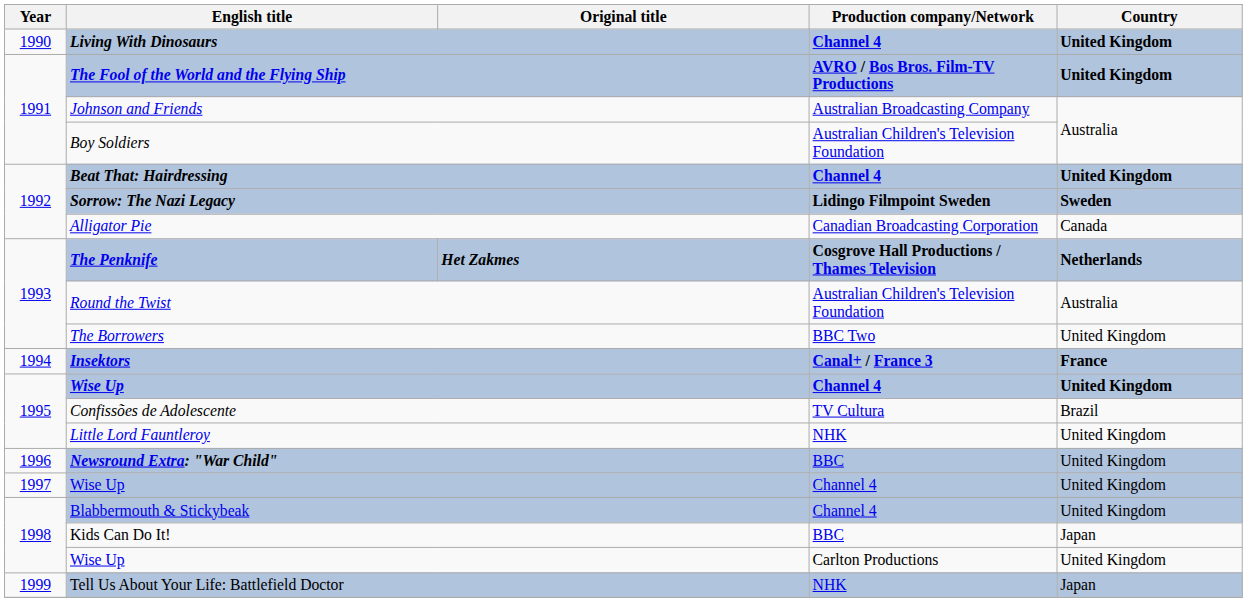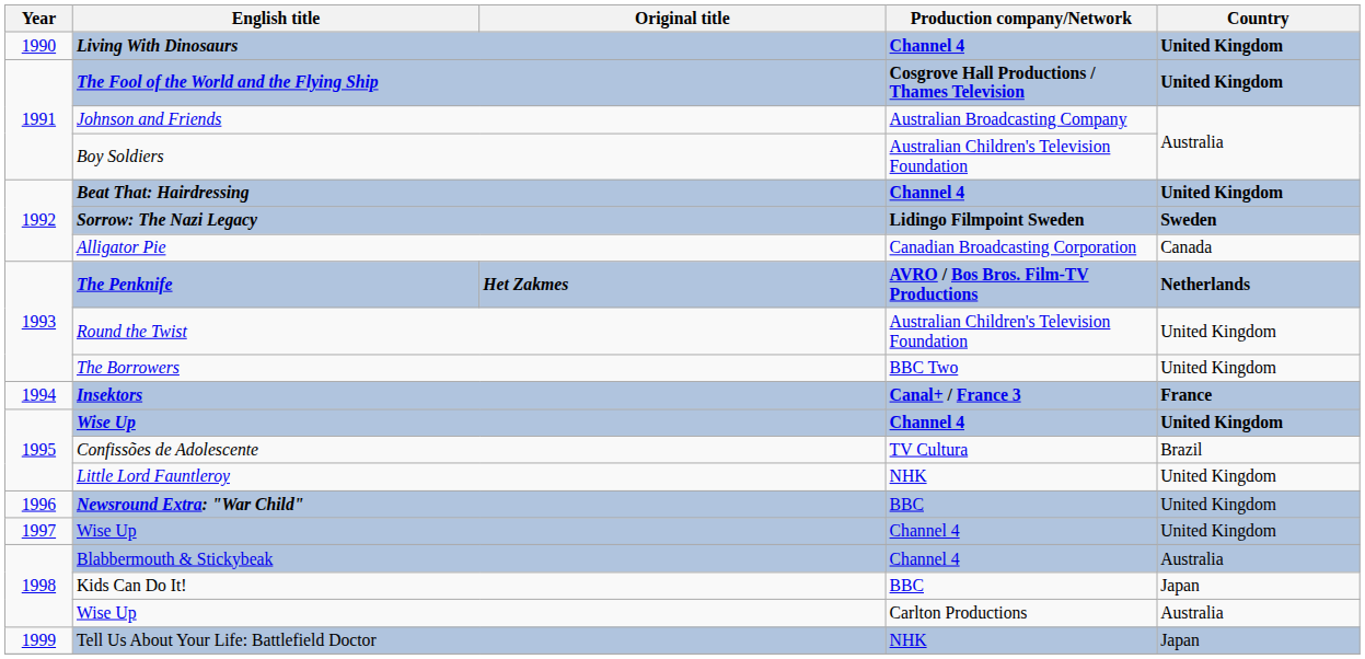 <table class="wikitable" width="100%" border="1" cellpadding="5" cellspacing="0">
 <tr>
 <th width=5%>Year</th>
 <th width=30%>English title</th>
 <th width=30%>Original title</th>
 <th width=20%><strong>Production company/Network</strong></th>
 <th width=15%><strong>Country</strong></th>
 </tr>
 <tr>
 <td style="text-align:center;"><a href='#'>1990</a></td>
 <td colspan="2" style="background:#B0C4DE;"><strong><em>Living With Dinosaurs</em></strong></td>
 <td style="background:#B0C4DE;"><strong><a href='#'>Channel 4</a></strong></td>
 <td style="background:#B0C4DE;"><strong>United Kingdom</strong></td>
 </tr>
 <tr>
 <td rowspan="3" style="text-align:center;"><a href='#'>1991</a></td>
 <td colspan="2" style="background:#B0C4DE;"><strong><em><a href='#'>The Fool of the World and the Flying Ship</a></em></strong></td>
-<td style="background:#B0C4DE;"><strong><a href='#'>AVRO</a> / <a href='#'>Bos Bros. Film-TV Productions</a></strong></td>
+<td style="background:#B0C4DE;"><strong>Cosgrove Hall Productions / <a href='#'>Thames Television</a></strong></td>
 <td style="background:#B0C4DE;"><strong>United Kingdom</strong></td>
 </tr>
 <tr>
 <td colspan="2"><em><a href='#'>Johnson and Friends</a></em></td>
 <td><a href='#'>Australian Broadcasting Company</a></td>
 <td rowspan="2">Australia</td>
 </tr>
 <tr>
 <td colspan="2"><em>Boy Soldiers</em></td>
 <td><a href='#'>Australian Children's Television Foundation</a></td>
 </tr>
 <tr>
 <td rowspan="3" style="text-align:center;"><a href='#'>1992</a><br></td>
 <td colspan="2" style="background:#B0C4DE;"><strong><em>Beat That: Hairdressing</em></strong></td>
 <td style="background:#B0C4DE;"><strong><a href='#'>Channel 4</a></strong></td>
 <td style="background:#B0C4DE;"><strong>United Kingdom</strong></td>
 </tr>
 <tr>
 <td colspan="2" style="background:#B0C4DE;"><strong><em>Sorrow: The Nazi Legacy</em></strong></td>
 <td style="background:#B0C4DE;"><strong>Lidingo Filmpoint Sweden</strong></td>
 <td style="background:#B0C4DE;"><strong>Sweden</strong></td>
 </tr>
 <tr>
 <td colspan="2"><em><a href='#'>Alligator Pie</a></em></td>
 <td><a href='#'>Canadian Broadcasting Corporation</a></td>
 <td>Canada</td>
 </tr>
 <tr>
 <td rowspan="3" style="text-align:center;"><a href='#'>1993</a><br></td>
 <td style="background:#B0C4DE;"><strong><em><a href='#'>The Penknife</a></em></strong></td>
 <td style="background:#B0C4DE;"><strong><em>Het Zakmes</em></strong></td>
-<td style="background:#B0C4DE;"><strong>Cosgrove Hall Productions / <a href='#'>Thames Television</a></strong></td>
+<td style="background:#B0C4DE;"><strong><a href='#'>AVRO</a> / <a href='#'>Bos Bros. Film-TV Productions</a></strong></td>
 <td style="background:#B0C4DE;"><strong>Netherlands</strong></td>
 </tr>
 <tr>
 <td colspan="2"><em><a href='#'>Round the Twist</a></em></td>
 <td><a href='#'>Australian Children's Television Foundation</a></td>
-<td>Australia</td>
+<td>United Kingdom</td>
 </tr>
 <tr>
 <td colspan="2"><em><a href='#'>The Borrowers</a></em></td>
 <td><a href='#'>BBC Two</a></td>
 <td>United Kingdom</td>
 </tr>
 <tr>
 <td style="text-align:center;"><a href='#'>1994</a></td>
 <td colspan="2" style="background:#B0C4DE;"><strong><em><a href='#'>Insektors</a></em></strong></td>
 <td style="background:#B0C4DE;"><strong><a href='#'>Canal+</a> / <a href='#'>France 3</a></strong></td>
 <td style="background:#B0C4DE;"><strong>France</strong></td>
 </tr>
 <tr>
 <td rowspan="3" style="text-align:center;"><a href='#'>1995</a><br></td>
 <td colspan="2" style="background:#B0C4DE;"><strong><em><a href='#'>Wise Up</a></em></strong></td>
 <td style="background:#B0C4DE;"><strong><a href='#'>Channel 4</a></strong></td>
 <td style="background:#B0C4DE;"><strong>United Kingdom</strong></td>
 </tr>
 <tr>
 <td colspan="2"><em>Confissões de Adolescente</em></td>
 <td><a href='#'>TV Cultura</a></td>
 <td>Brazil</td>
 </tr>
 <tr>
 <td colspan="2"><em><a href='#'>Little Lord Fauntleroy</a></em></td>
 <td><a href='#'>NHK</a></td>
 <td>United Kingdom</td>
 </tr>
 <tr>
 <td style="text-align:center;"><a href='#'>1996</a></td>
 <td colspan="2" style="background:#B0C4DE;"><strong><em><a href='#'>Newsround Extra</a><em>: "War Child"<strong></td>
 <td style="background:#B0C4DE;"></strong><a href='#'>BBC</a><strong></td>
 <td style="background:#B0C4DE;"></strong>United Kingdom<strong></td>
 </tr>
 <tr>
 <td style="text-align:center;"><a href='#'>1997</a></td>
 <td colspan="2" style="background:#B0C4DE;"></em></strong><a href='#'>Wise Up</a><strong><em></td>
 <td style="background:#B0C4DE;"></strong><a href='#'>Channel 4</a><strong></td>
 <td style="background:#B0C4DE;"></strong>United Kingdom<strong></td>
 </tr>
 <tr>
 <td rowspan="3" style="text-align:center;"><a href='#'>1998</a><br></td>
 <td colspan="2" style="background:#B0C4DE;"></em></strong><a href='#'>Blabbermouth & Stickybeak</a><strong><em></td>
 <td style="background:#B0C4DE;"></strong><a href='#'>Channel 4</a><strong></td>
-<td style="background:#B0C4DE;"></strong>United Kingdom<strong></td>
+<td style="background:#B0C4DE;"></strong>Australia<strong></td>
 </tr>
 <tr>
 <td colspan="2"></em>Kids Can Do It!<em></td>
 <td><a href='#'>BBC</a></td>
 <td>Japan</td>
 </tr>
 <tr>
 <td colspan="2"></em><a href='#'>Wise Up</a><em></td>
 <td>Carlton Productions</td>
-<td>United Kingdom</td>
+<td>Australia</td>
 </tr>
 <tr>
 <td style="text-align:center;"><a href='#'>1999</a></td>
 <td colspan="2" style="background:#B0C4DE;"></em></strong>Tell Us About Your Life: Battlefield Doctor<strong><em></td>
 <td style="background:#B0C4DE;"></strong><a href='#'>NHK</a><strong></td>
 <td style="background:#B0C4DE;"></strong>Japan<strong></td>
 </tr>
 <tr>
 </tr>
 </table>
